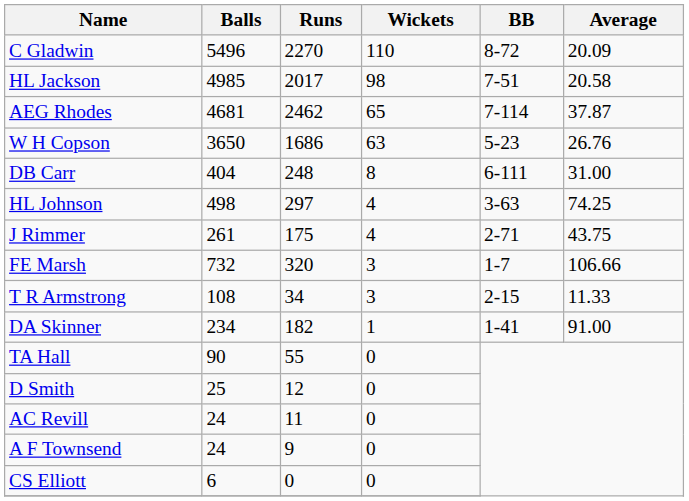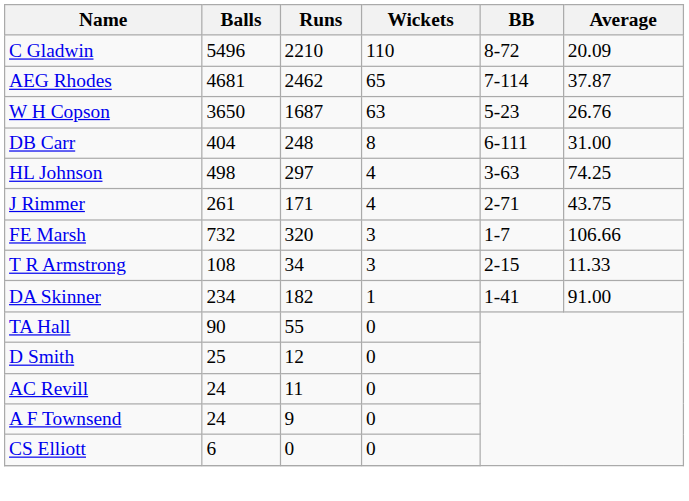 <table class="wikitable sortable" width="90%">
 <tr bgcolor="#efefef">
 <th>Name</th>
 <th>Balls</th>
 <th>Runs</th>
 <th>Wickets</th>
 <th>BB</th>
 <th>Average</th>
 </tr>
 <tr>
 <td><a href='#'>C Gladwin</a></td>
 <td>5496</td>
-<td>2270</td>
+<td>2210</td>
 <td>110</td>
 <td>8-72</td>
 <td>20.09</td>
-</tr>
-<tr>
-<td><a href='#'>HL Jackson</a></td>
-<td>4985</td>
-<td>2017</td>
-<td>98</td>
-<td>7-51</td>
-<td>20.58</td>
 </tr>
 <tr>
 <td><a href='#'>AEG Rhodes</a></td>
 <td>4681</td>
 <td>2462</td>
 <td>65</td>
 <td>7-114</td>
 <td>37.87</td>
 </tr>
 <tr>
 <td><a href='#'>W H Copson</a></td>
 <td>3650</td>
-<td>1686</td>
+<td>1687</td>
 <td>63</td>
 <td>5-23</td>
 <td>26.76</td>
 </tr>
 <tr>
 <td><a href='#'>DB Carr</a></td>
 <td>404</td>
 <td>248</td>
 <td>8</td>
 <td>6-111</td>
 <td>31.00</td>
 </tr>
 <tr>
 <td><a href='#'>HL Johnson</a></td>
 <td>498</td>
 <td>297</td>
 <td>4</td>
 <td>3-63</td>
 <td>74.25</td>
 </tr>
 <tr>
 <td><a href='#'>J Rimmer</a></td>
 <td>261</td>
-<td>175</td>
+<td>171</td>
 <td>4</td>
 <td>2-71</td>
 <td>43.75</td>
 </tr>
 <tr>
 <td><a href='#'>FE Marsh</a></td>
 <td>732</td>
 <td>320</td>
 <td>3</td>
 <td>1-7</td>
 <td>106.66</td>
 </tr>
 <tr>
 <td><a href='#'>T R Armstrong</a></td>
 <td>108</td>
 <td>34</td>
 <td>3</td>
 <td>2-15</td>
 <td>11.33</td>
 </tr>
 <tr>
 <td><a href='#'>DA Skinner</a></td>
 <td>234</td>
 <td>182</td>
 <td>1</td>
 <td>1-41</td>
 <td>91.00</td>
 </tr>
 <tr>
 <td><a href='#'>TA Hall</a></td>
 <td>90</td>
 <td>55</td>
 <td>0</td>
 </tr>
 <tr>
 <td><a href='#'>D Smith</a></td>
 <td>25</td>
 <td>12</td>
 <td>0</td>
 </tr>
 <tr>
 <td><a href='#'>AC Revill</a></td>
 <td>24</td>
 <td>11</td>
 <td>0</td>
 </tr>
 <tr>
 <td><a href='#'>A F Townsend</a></td>
 <td>24</td>
 <td>9</td>
 <td>0</td>
 </tr>
 <tr>
 <td><a href='#'>CS Elliott</a></td>
 <td>6</td>
 <td>0</td>
 <td>0 </td>
 </tr>
 <tr>
 </tr>
 </table>
